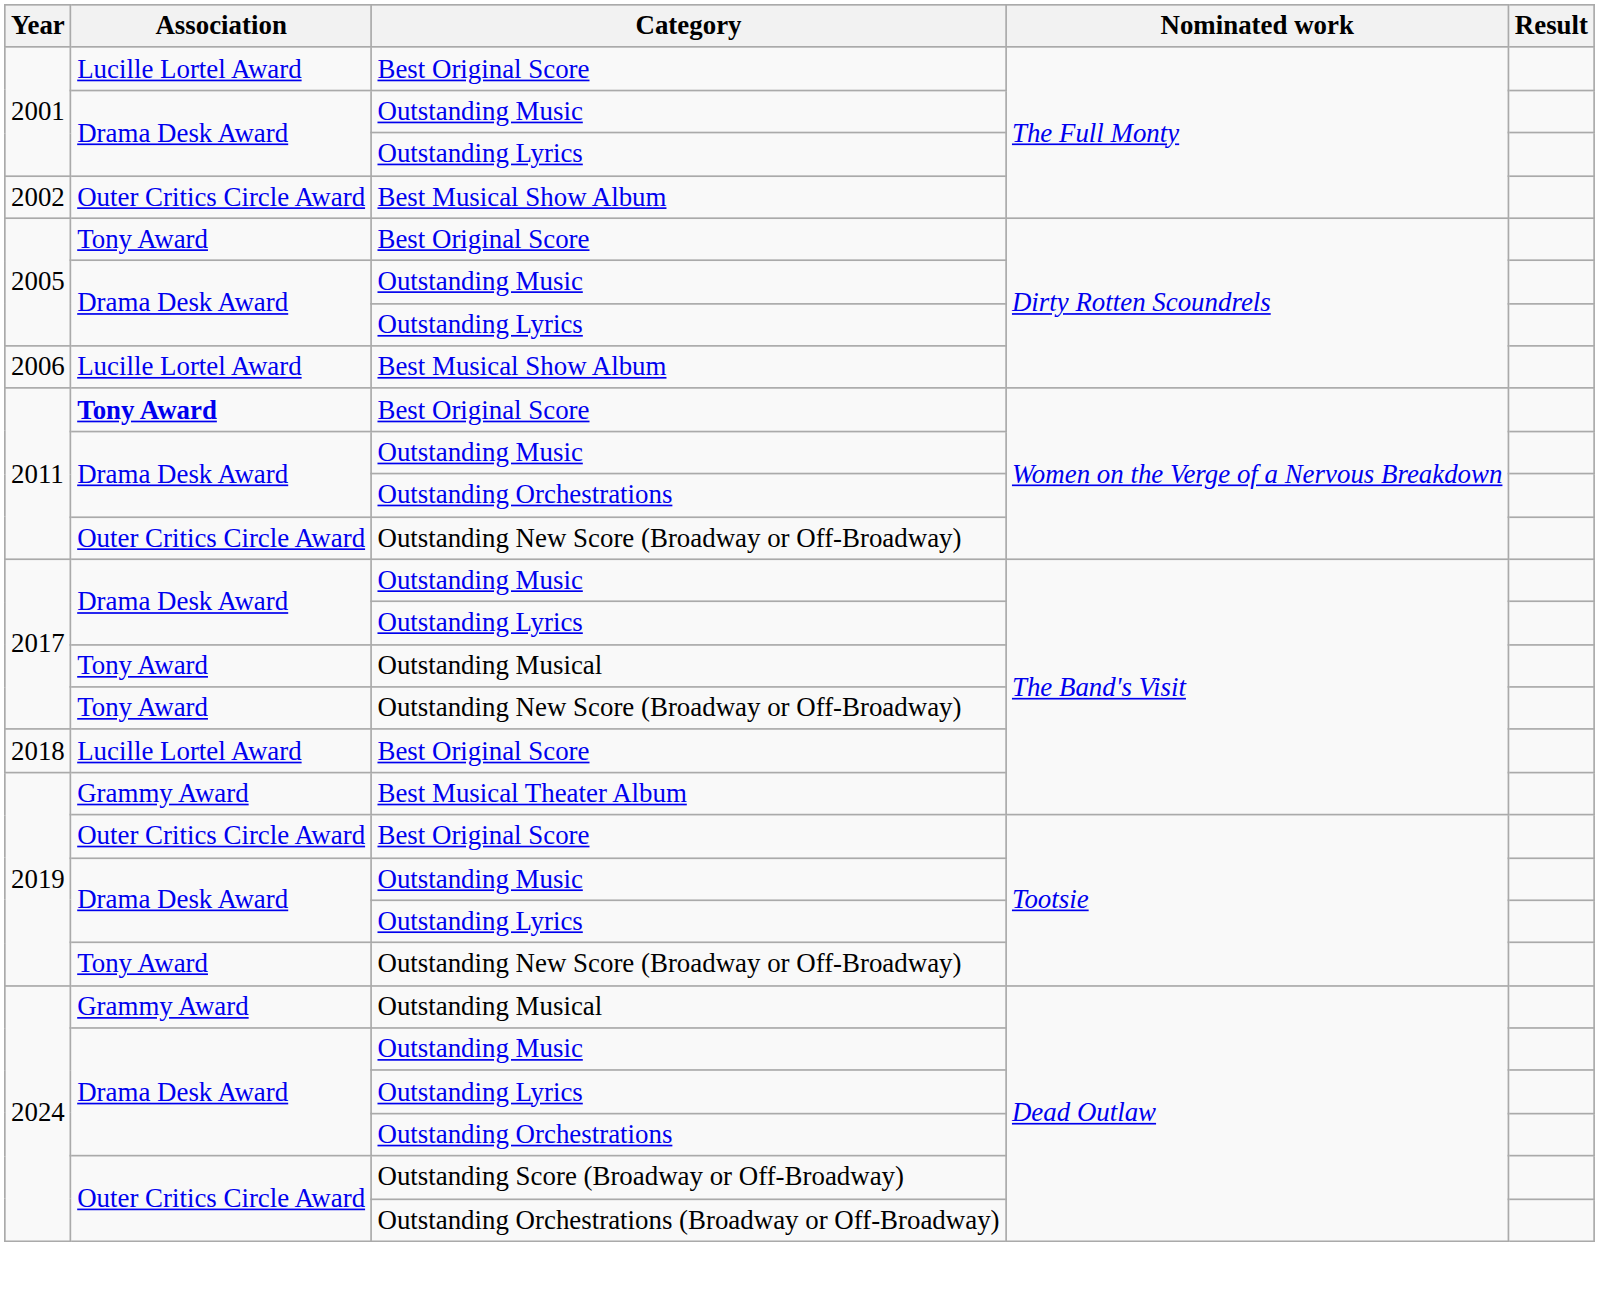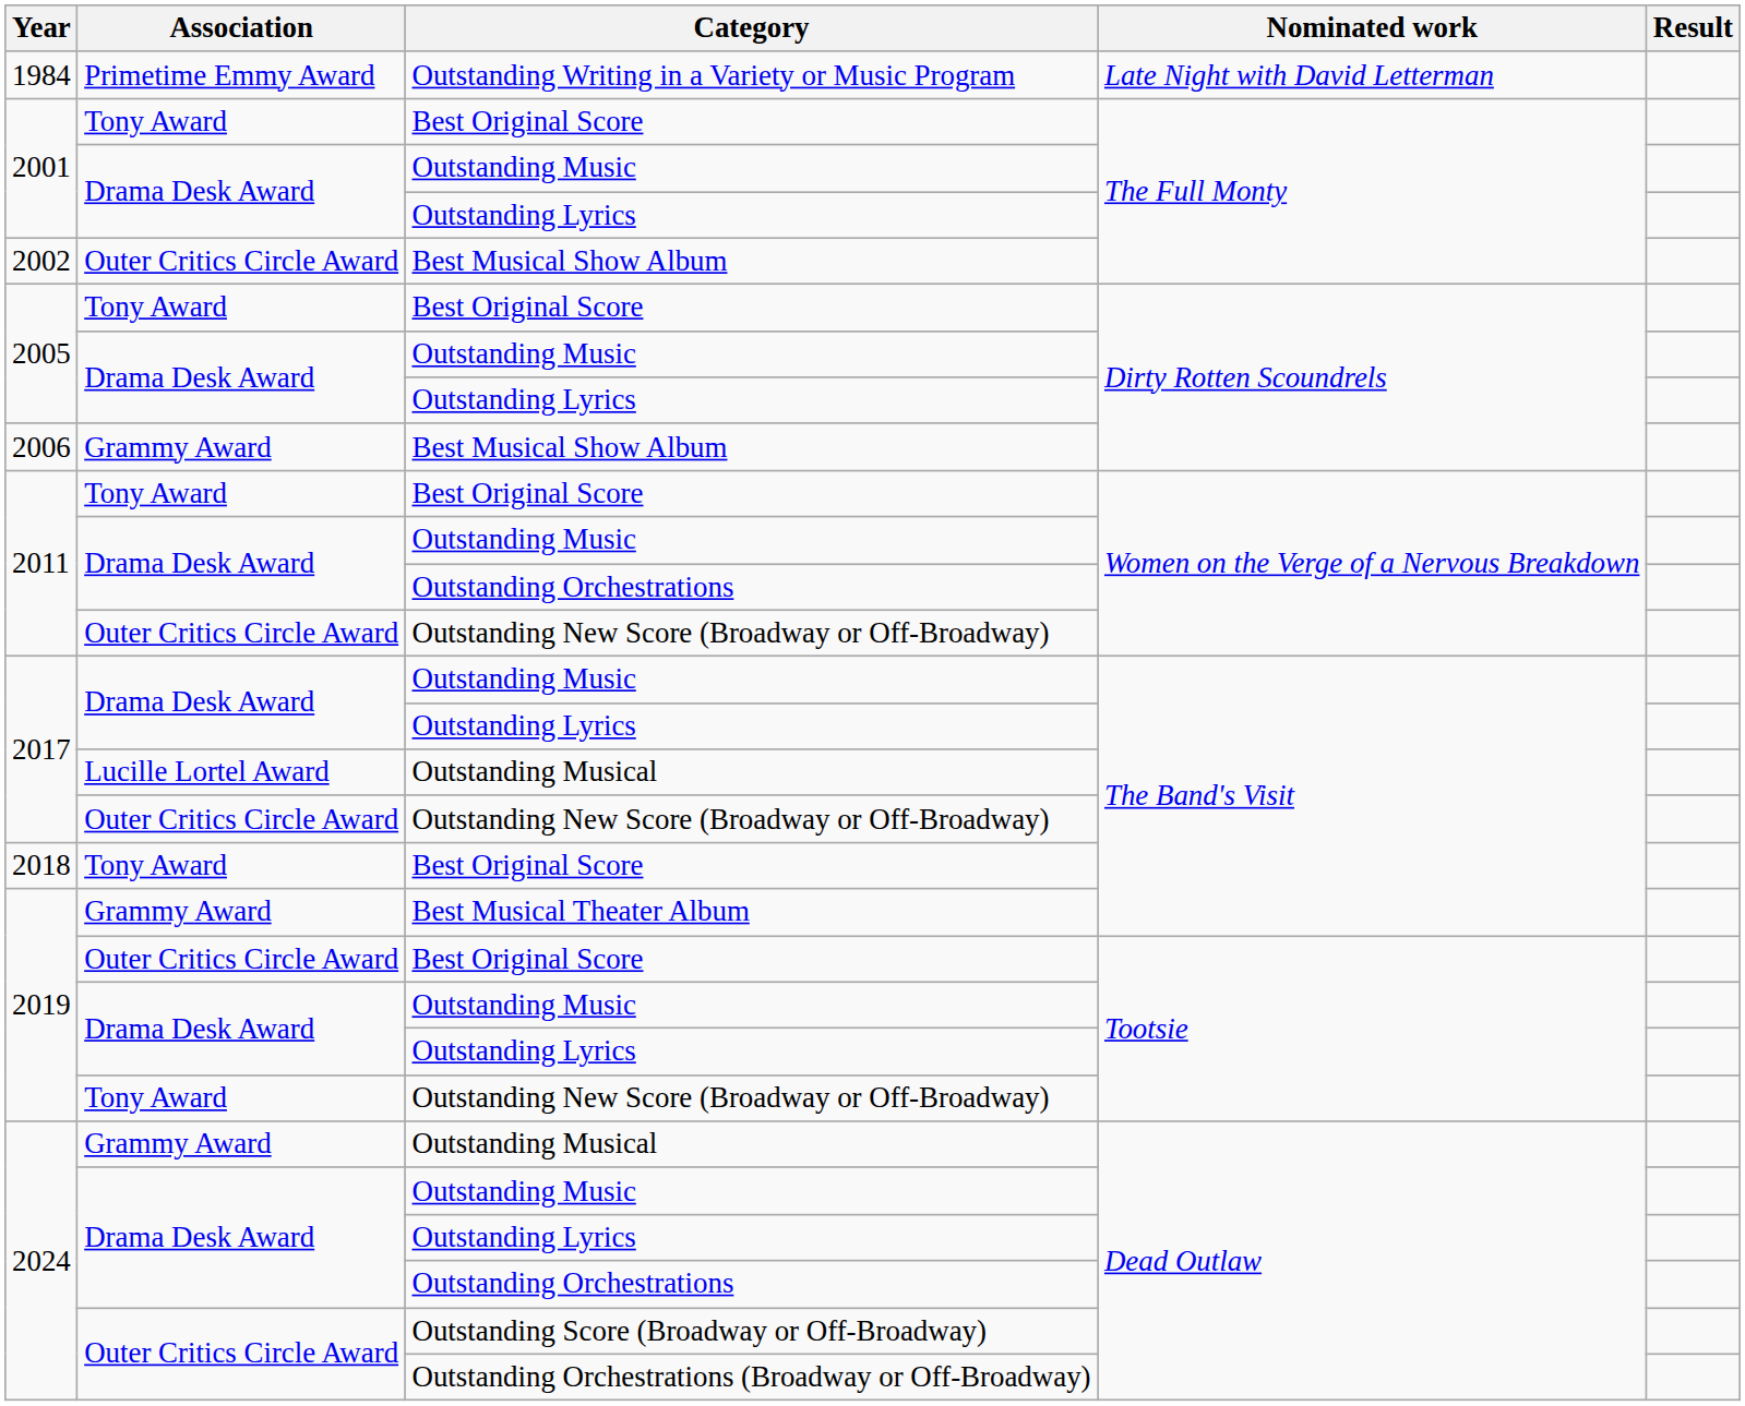 <table class="wikitable sortable">
 <tr>
 <th>Year</th>
 <th>Association</th>
 <th>Category</th>
 <th>Nominated work</th>
 <th>Result</th>
 </tr>
 <tr>
+<td>1984</td>
+<td><a href='#'>Primetime Emmy Award</a></td>
+<td><a href='#'>Outstanding Writing in a Variety or Music Program</a></td>
+<td><em><a href='#'>Late Night with David Letterman</a></em></td>
+<td></td>
+</tr>
+<tr>
 <td rowspan="3">2001</td>
-<td><a href='#'>Lucille Lortel Award</a></td>
+<td><a href='#'>Tony Award</a></td>
 <td><a href='#'>Best Original Score</a></td>
 <td rowspan="4"><em><a href='#'>The Full Monty</a></em></td>
 <td></td>
 </tr>
 <tr>
 <td rowspan="2"><a href='#'>Drama Desk Award</a></td>
 <td><a href='#'>Outstanding Music</a></td>
 <td></td>
 </tr>
 <tr>
 <td><a href='#'>Outstanding Lyrics</a></td>
 <td></td>
 </tr>
 <tr>
 <td>2002</td>
 <td><a href='#'>Outer Critics Circle Award</a></td>
 <td><a href='#'>Best Musical Show Album</a></td>
 <td></td>
 </tr>
 <tr>
 <td rowspan="3">2005</td>
 <td><a href='#'>Tony Award</a></td>
 <td><a href='#'>Best Original Score</a></td>
 <td rowspan="4"><em><a href='#'>Dirty Rotten Scoundrels</a></em></td>
 <td></td>
 </tr>
 <tr>
 <td rowspan="2"><a href='#'>Drama Desk Award</a></td>
 <td><a href='#'>Outstanding Music</a></td>
 <td></td>
 </tr>
 <tr>
 <td><a href='#'>Outstanding Lyrics</a></td>
 <td></td>
 </tr>
 <tr>
 <td>2006</td>
-<td><a href='#'>Lucille Lortel Award</a></td>
+<td><a href='#'>Grammy Award</a></td>
 <td><a href='#'>Best Musical Show Album</a></td>
 <td></td>
 </tr>
 <tr>
 <td rowspan="4">2011</td>
-<td><strong><a href='#'>Tony Award</a></strong></td>
+<td><a href='#'>Tony Award</a></td>
 <td><a href='#'>Best Original Score</a></td>
 <td rowspan="4"><em><a href='#'>Women on the Verge of a Nervous Breakdown</a></em></td>
 <td></td>
 </tr>
 <tr>
 <td rowspan="2"><a href='#'>Drama Desk Award</a></td>
 <td><a href='#'>Outstanding Music</a></td>
 <td></td>
 </tr>
 <tr>
 <td><a href='#'>Outstanding Orchestrations</a></td>
 <td></td>
 </tr>
 <tr>
 <td><a href='#'>Outer Critics Circle Award</a></td>
 <td>Outstanding New Score (Broadway or Off-Broadway)</td>
 <td></td>
 </tr>
 <tr>
 <td rowspan="4">2017</td>
 <td rowspan="2"><a href='#'>Drama Desk Award</a></td>
 <td><a href='#'>Outstanding Music</a></td>
 <td rowspan="6"><em><a href='#'>The Band's Visit</a></em></td>
 <td></td>
 </tr>
 <tr>
 <td><a href='#'>Outstanding Lyrics</a></td>
 <td></td>
 </tr>
 <tr>
-<td><a href='#'>Tony Award</a></td>
+<td><a href='#'>Lucille Lortel Award</a></td>
 <td>Outstanding Musical</td>
 <td></td>
 </tr>
 <tr>
-<td><a href='#'>Tony Award</a></td>
+<td><a href='#'>Outer Critics Circle Award</a></td>
 <td>Outstanding New Score (Broadway or Off-Broadway)</td>
 <td></td>
 </tr>
 <tr>
 <td>2018</td>
-<td><a href='#'>Lucille Lortel Award</a></td>
+<td><a href='#'>Tony Award</a></td>
 <td><a href='#'>Best Original Score</a></td>
 <td></td>
 </tr>
 <tr>
 <td rowspan="5">2019</td>
 <td><a href='#'>Grammy Award</a></td>
 <td><a href='#'>Best Musical Theater Album</a></td>
 <td></td>
 </tr>
 <tr>
 <td><a href='#'>Outer Critics Circle Award</a></td>
 <td><a href='#'>Best Original Score</a></td>
 <td rowspan="4"><a href='#'><em>Tootsie</em></a></td>
 <td></td>
 </tr>
 <tr>
 <td rowspan="2"><a href='#'>Drama Desk Award</a></td>
 <td><a href='#'>Outstanding Music</a></td>
 <td></td>
 </tr>
 <tr>
 <td><a href='#'>Outstanding Lyrics</a></td>
 <td></td>
 </tr>
 <tr>
 <td><a href='#'>Tony Award</a></td>
 <td>Outstanding New Score (Broadway or Off-Broadway)</td>
 <td></td>
 </tr>
 <tr>
 <td rowspan="6">2024</td>
 <td><a href='#'>Grammy Award</a></td>
 <td>Outstanding Musical</td>
 <td rowspan="6"><em><a href='#'>Dead Outlaw</a></em></td>
 <td></td>
 </tr>
 <tr>
 <td rowspan="3"><a href='#'>Drama Desk Award</a></td>
 <td><a href='#'>Outstanding Music</a></td>
 <td></td>
 </tr>
 <tr>
 <td><a href='#'>Outstanding Lyrics</a></td>
 <td></td>
 </tr>
 <tr>
 <td><a href='#'>Outstanding Orchestrations</a></td>
 <td></td>
 </tr>
 <tr>
 <td rowspan="2"><a href='#'>Outer Critics Circle Award</a></td>
 <td>Outstanding Score (Broadway or Off-Broadway)</td>
 <td></td>
 </tr>
 <tr>
 <td>Outstanding Orchestrations (Broadway or Off-Broadway)</td>
 <td></td>
 </tr>
 </table>
